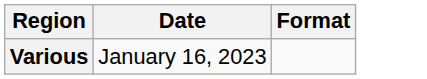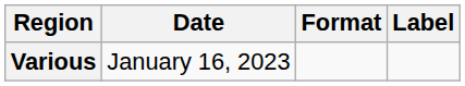 <table class="wikitable plainrowheaders">
 <tr>
 <th scope="col">Region</th>
 <th scope="col">Date</th>
 <th scope="col">Format</th>
+<th scope="col">Label</th>
 </tr>
 <tr>
 <th scope="row">Various </th>
 <td>January 16, 2023</td>
 <td></td>
+<td></td>
 </tr>
 </table>
